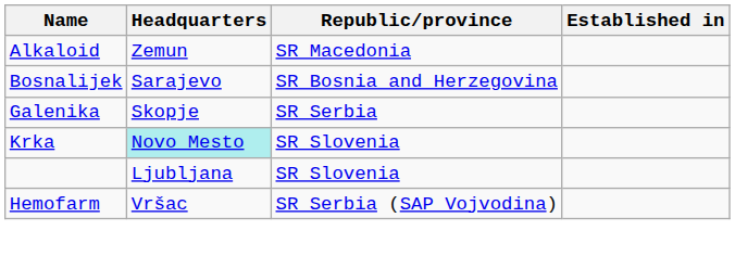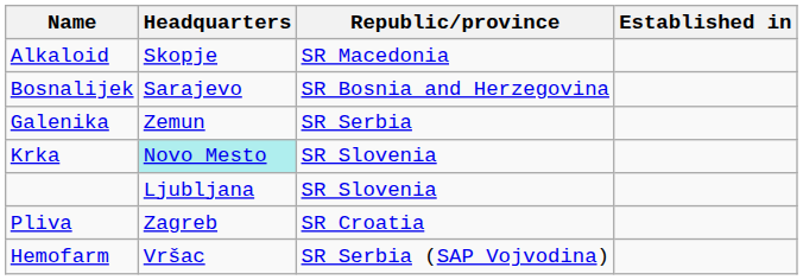 <table class="wikitable">
 <tr>
 <th>Name</th>
 <th>Headquarters</th>
 <th>Republic/province</th>
 <th>Established in</th>
 </tr>
 <tr>
 <td><a href='#'>Alkaloid</a></td>
-<td><a href='#'>Zemun</a></td>
+<td><a href='#'>Skopje</a></td>
 <td><a href='#'>SR Macedonia</a></td>
 <td></td>
 </tr>
 <tr>
 <td><a href='#'>Bosnalijek</a></td>
 <td><a href='#'>Sarajevo</a></td>
 <td><a href='#'>SR Bosnia and Herzegovina</a></td>
 <td></td>
 </tr>
 <tr>
 <td><a href='#'>Galenika</a></td>
-<td><a href='#'>Skopje</a></td>
+<td><a href='#'>Zemun</a></td>
 <td><a href='#'>SR Serbia</a></td>
 <td></td>
 </tr>
 <tr>
 <td><a href='#'>Krka</a></td>
 <td style="background: paleturquoise;"><a href='#'>Novo Mesto</a></td>
 <td><a href='#'>SR Slovenia</a></td>
 <td></td>
 </tr>
 <tr>
 <td></td>
 <td><a href='#'>Ljubljana</a></td>
 <td><a href='#'>SR Slovenia</a></td>
 <td></td>
 </tr>
 <tr>
+<td><a href='#'>Pliva</a></td>
+<td><a href='#'>Zagreb</a></td>
+<td><a href='#'>SR Croatia</a></td>
+<td></td>
+</tr>
+<tr>
 <td><a href='#'>Hemofarm</a></td>
 <td><a href='#'>Vršac</a></td>
 <td><a href='#'>SR Serbia</a> (<a href='#'>SAP Vojvodina</a>)</td>
 <td></td>
 </tr>
 </table>
